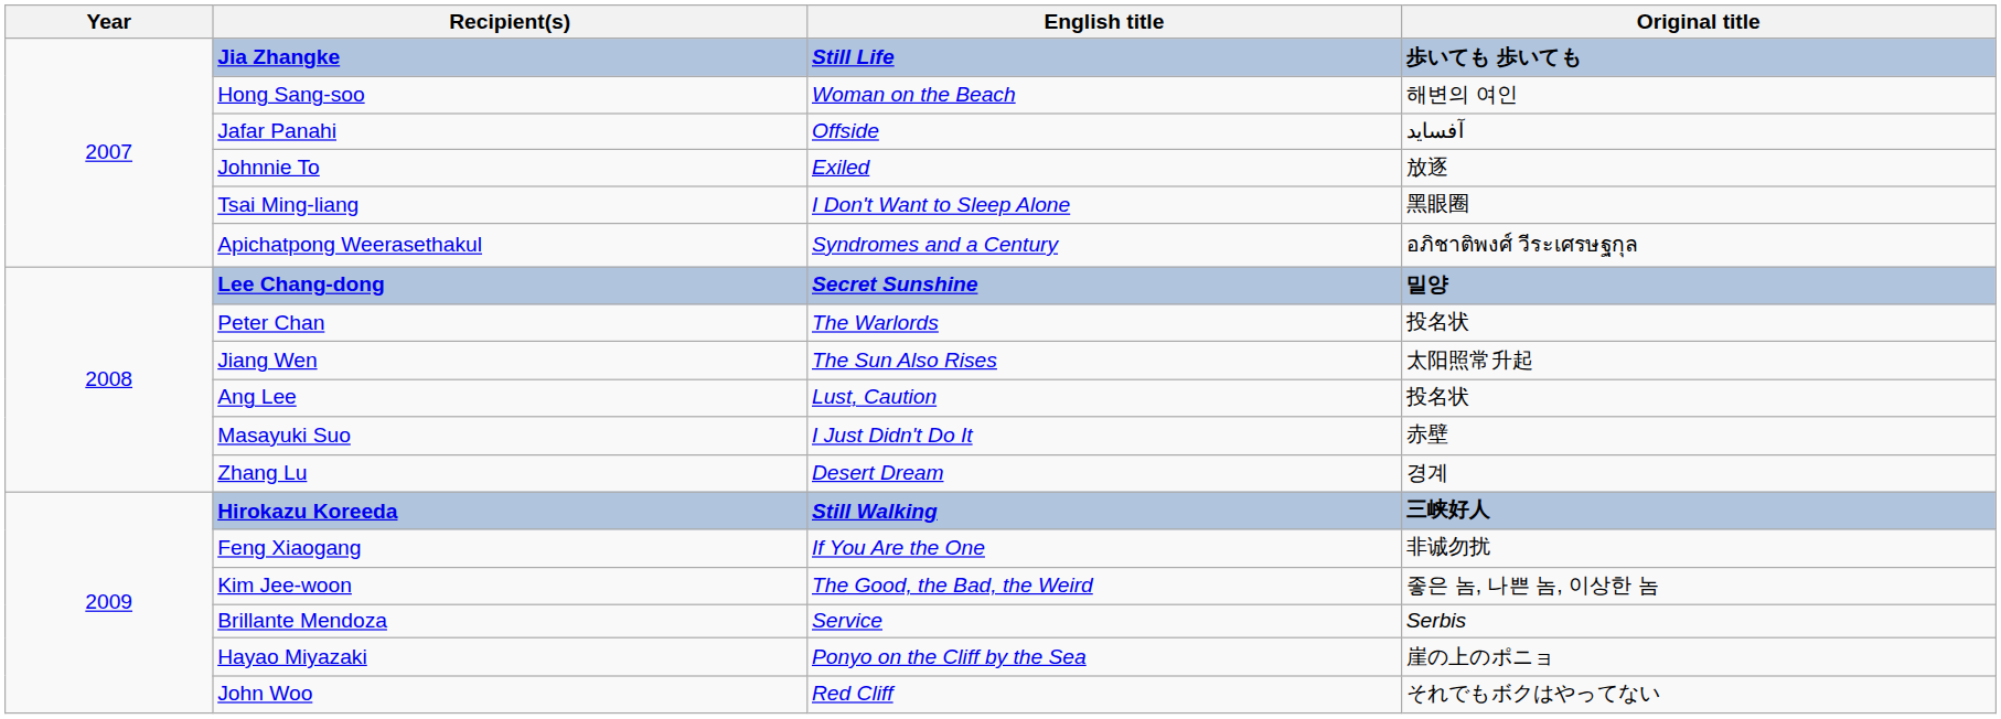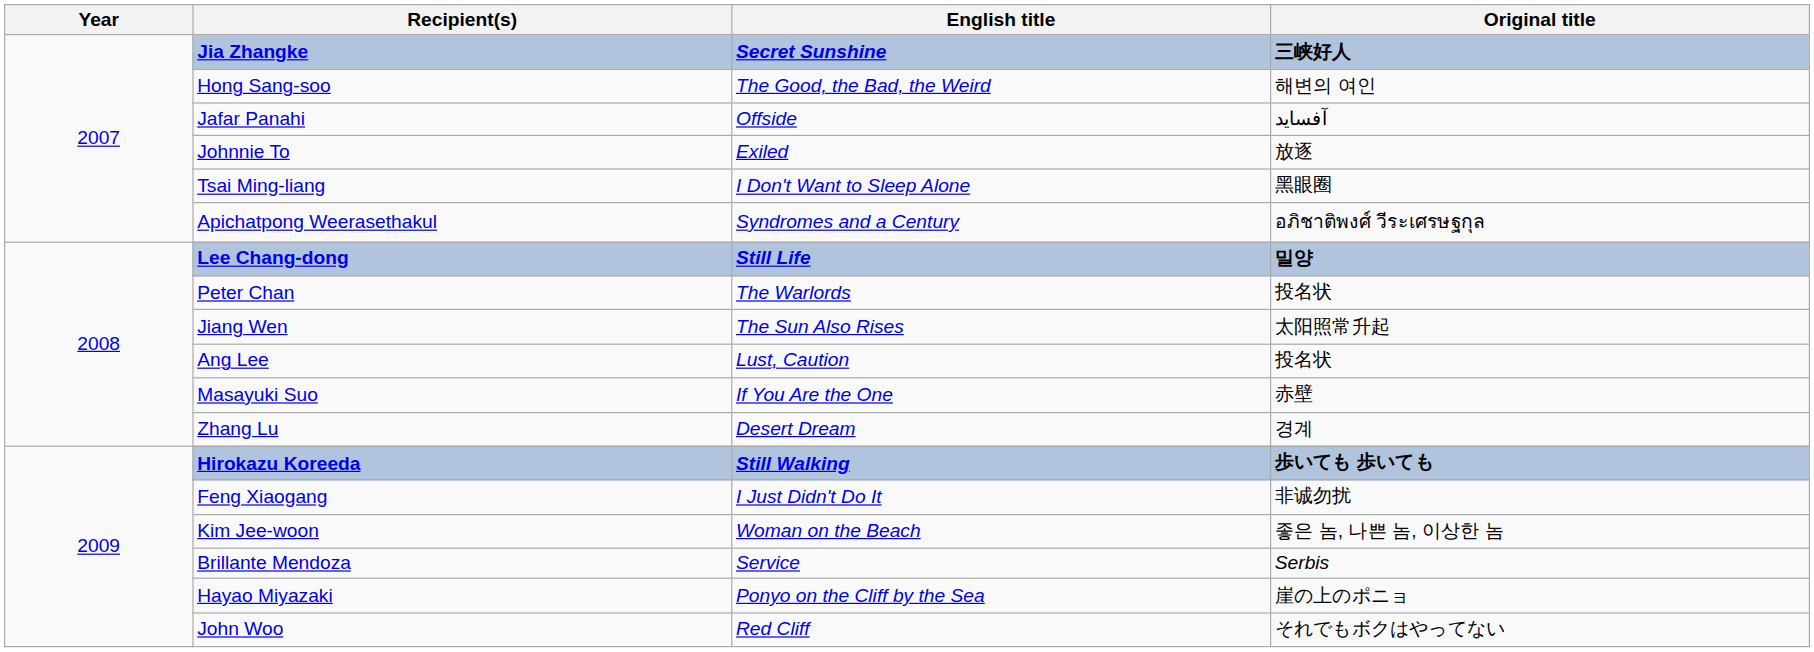 <table class="wikitable" width="95%" cellpadding="5">
 <tr>
 <th width="100"><strong>Year</strong></th>
 <th width="300"><strong>Recipient(s)</strong></th>
 <th width="300"><strong>English title</strong></th>
 <th width="300"><strong>Original title</strong></th>
 </tr>
 <tr>
 <td rowspan="6" style="text-align:center;"><a href='#'>2007</a></td>
 <td style="background:#B0C4DE;"> <strong><a href='#'>Jia Zhangke</a></strong></td>
-<td style="background:#B0C4DE;"><strong><em><a href='#'>Still Life</a></em></strong></td>
-<td style="background:#B0C4DE;"><strong>歩いても 歩いても</strong></td>
+<td style="background:#B0C4DE;"><strong><em><a href='#'>Secret Sunshine</a></em></strong></td>
+<td style="background:#B0C4DE;"><strong>三峡好人</strong></td>
 </tr>
 <tr>
 <td> <a href='#'>Hong Sang-soo</a></td>
-<td><em><a href='#'>Woman on the Beach</a></em></td>
+<td><em><a href='#'>The Good, the Bad, the Weird</a></em></td>
 <td>해변의 여인</td>
 </tr>
 <tr>
 <td> <a href='#'>Jafar Panahi</a></td>
 <td><em><a href='#'>Offside</a></em></td>
 <td>آفساید</td>
 </tr>
 <tr>
 <td> <a href='#'>Johnnie To</a></td>
 <td><em><a href='#'>Exiled</a></em></td>
 <td>放逐</td>
 </tr>
 <tr>
 <td> <a href='#'>Tsai Ming-liang</a></td>
 <td><em><a href='#'>I Don't Want to Sleep Alone</a></em></td>
 <td>黑眼圈</td>
 </tr>
 <tr>
 <td> <a href='#'>Apichatpong Weerasethakul</a></td>
 <td><em><a href='#'>Syndromes and a Century</a></em></td>
 <td>อภิชาติพงศ์ วีระเศรษฐกุล</td>
 </tr>
 <tr>
 <td rowspan="6" style="text-align:center;"><a href='#'>2008</a></td>
 <td style="background:#B0C4DE;"> <strong><a href='#'>Lee Chang-dong</a></strong></td>
-<td style="background:#B0C4DE;"><strong><em><a href='#'>Secret Sunshine</a></em></strong></td>
+<td style="background:#B0C4DE;"><strong><em><a href='#'>Still Life</a></em></strong></td>
 <td style="background:#B0C4DE;"><strong>밀양</strong></td>
 </tr>
 <tr>
 <td> <a href='#'>Peter Chan</a></td>
 <td><em><a href='#'>The Warlords</a></em></td>
 <td>投名状</td>
 </tr>
 <tr>
 <td> <a href='#'>Jiang Wen</a></td>
 <td><em><a href='#'>The Sun Also Rises</a></em></td>
 <td>太阳照常升起</td>
 </tr>
 <tr>
 <td> <a href='#'>Ang Lee</a></td>
 <td><em><a href='#'>Lust, Caution</a></em></td>
 <td>投名状</td>
 </tr>
 <tr>
 <td> <a href='#'>Masayuki Suo</a></td>
-<td><em><a href='#'>I Just Didn't Do It</a></em></td>
+<td><em><a href='#'>If You Are the One</a></em></td>
 <td>赤壁</td>
 </tr>
 <tr>
 <td> <a href='#'>Zhang Lu</a></td>
 <td><em><a href='#'>Desert Dream</a></em></td>
 <td>경계</td>
 </tr>
 <tr>
 <td rowspan="6" style="text-align:center;"><a href='#'>2009</a></td>
 <td style="background:#B0C4DE;"> <strong><a href='#'>Hirokazu Koreeda</a></strong></td>
 <td style="background:#B0C4DE;"><strong><em><a href='#'>Still Walking</a></em></strong></td>
-<td style="background:#B0C4DE;"><strong>三峡好人</strong></td>
+<td style="background:#B0C4DE;"><strong>歩いても 歩いても</strong></td>
 </tr>
 <tr>
 <td> <a href='#'>Feng Xiaogang</a></td>
-<td><em><a href='#'>If You Are the One</a></em></td>
+<td><em><a href='#'>I Just Didn't Do It</a></em></td>
 <td>非诚勿扰</td>
 </tr>
 <tr>
 <td> <a href='#'>Kim Jee-woon</a></td>
-<td><em><a href='#'>The Good, the Bad, the Weird</a></em></td>
+<td><em><a href='#'>Woman on the Beach</a></em></td>
 <td>좋은 놈, 나쁜 놈, 이상한 놈</td>
 </tr>
 <tr>
 <td> <a href='#'>Brillante Mendoza</a></td>
 <td><em><a href='#'>Service</a></em></td>
 <td><em>Serbis</em></td>
 </tr>
 <tr>
 <td> <a href='#'>Hayao Miyazaki</a></td>
 <td><em><a href='#'>Ponyo on the Cliff by the Sea</a></em></td>
 <td>崖の上のポニョ</td>
 </tr>
 <tr>
 <td> <a href='#'>John Woo</a></td>
 <td><em><a href='#'>Red Cliff</a></em></td>
 <td>それでもボクはやってない</td>
 </tr>
 </table>
